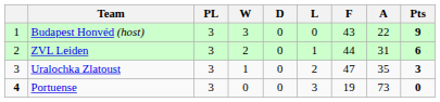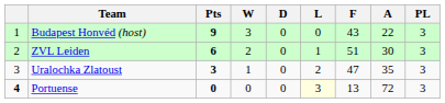 <table class="wikitable" border="1" style="text-align:center">
 <tr>
 <th width=25></th>
 <th width=220>Team</th>
-<th width=40>PL</th>
+<th width=40>Pts</th>
 <th width=40>W</th>
 <th width=40>D</th>
 <th width=40>L</th>
 <th width=40>F</th>
 <th width=40>A</th>
-<th width=40>Pts</th>
+<th width=40>PL</th>
 </tr>
 <tr style="background:#cfc;">
 <td>1</td>
 <td align=left> <a href='#'>Budapest Honvéd</a> <em>(host)</em></td>
-<td>3</td>
+<td><strong>9</strong></td>
 <td>3</td>
 <td>0</td>
 <td>0</td>
 <td>43</td>
 <td>22</td>
-<td><strong>9</strong></td>
+<td>3</td>
 </tr>
 <tr style="background:#cfc;">
 <td>2</td>
 <td align=left> <a href='#'>ZVL Leiden</a></td>
-<td>3</td>
+<td><strong>6</strong></td>
 <td>2</td>
 <td>0</td>
 <td>1</td>
-<td>44</td>
-<td>31</td>
-<td><strong>6</strong></td>
+<td>51</td>
+<td>30</td>
+<td>3</td>
 </tr>
 <tr>
 <td>3</td>
 <td align=left> <a href='#'>Uralochka Zlatoust</a></td>
-<td>3</td>
+<td><strong>3</strong></td>
 <td>1</td>
 <td>0</td>
 <td>2</td>
 <td>47</td>
 <td>35</td>
-<td><strong>3</strong></td>
+<td>3</td>
 </tr>
 <tr>
 <td><strong>4</strong></td>
 <td align=left> <a href='#'>Portuense</a></td>
-<td>3</td>
+<td><strong>0</strong></td>
 <td>0</td>
 <td>0</td>
+<td style="background: lightyellow;">3</td>
+<td>13</td>
+<td>72</td>
 <td>3</td>
-<td>19</td>
-<td>73</td>
-<td><strong>0</strong></td>
 </tr>
 </table>
